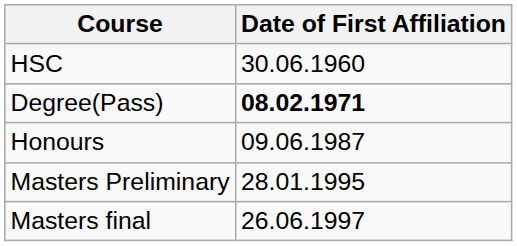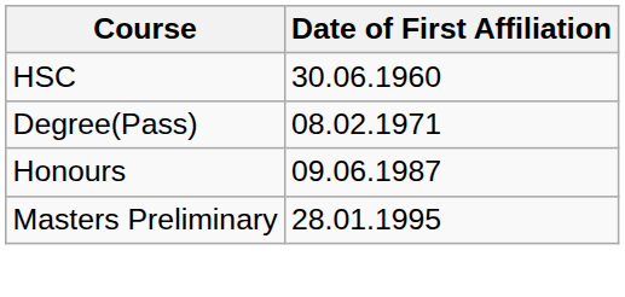 <table class="wikitable">
 <tr>
 <th>Course</th>
 <th>Date of First Affiliation</th>
 </tr>
 <tr>
 <td>HSC</td>
 <td>30.06.1960</td>
 </tr>
 <tr>
 <td>Degree(Pass)</td>
-<td><strong>08.02.1971</strong></td>
+<td>08.02.1971</td>
 </tr>
 <tr>
 <td>Honours</td>
 <td>09.06.1987</td>
 </tr>
 <tr>
 <td>Masters Preliminary</td>
 <td>28.01.1995</td>
 </tr>
-<tr>
-<td>Masters final</td>
-<td>26.06.1997</td>
-</tr>
 </table>
